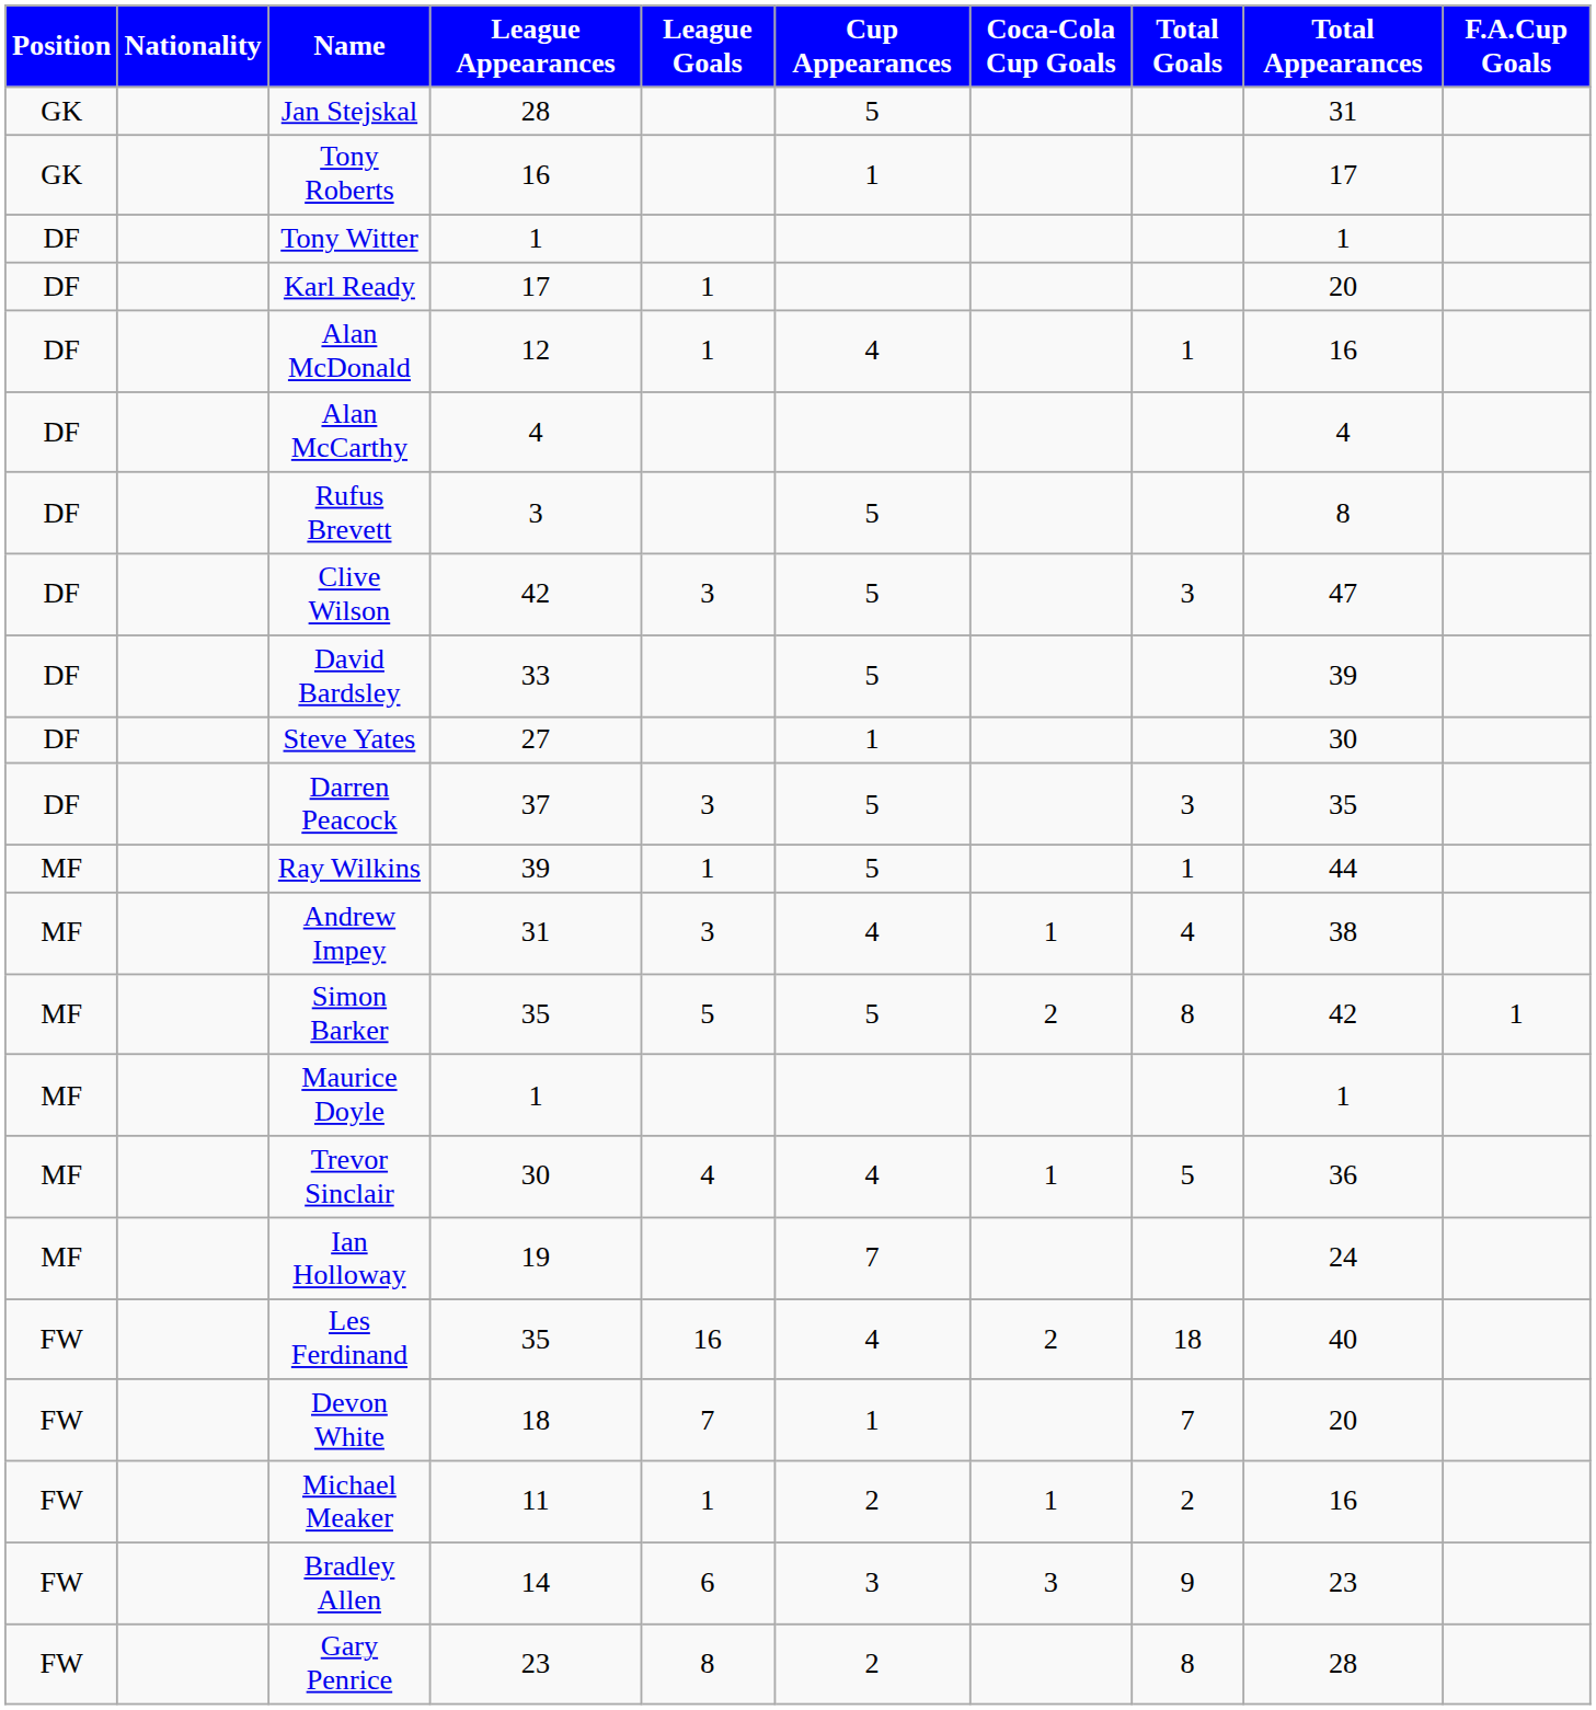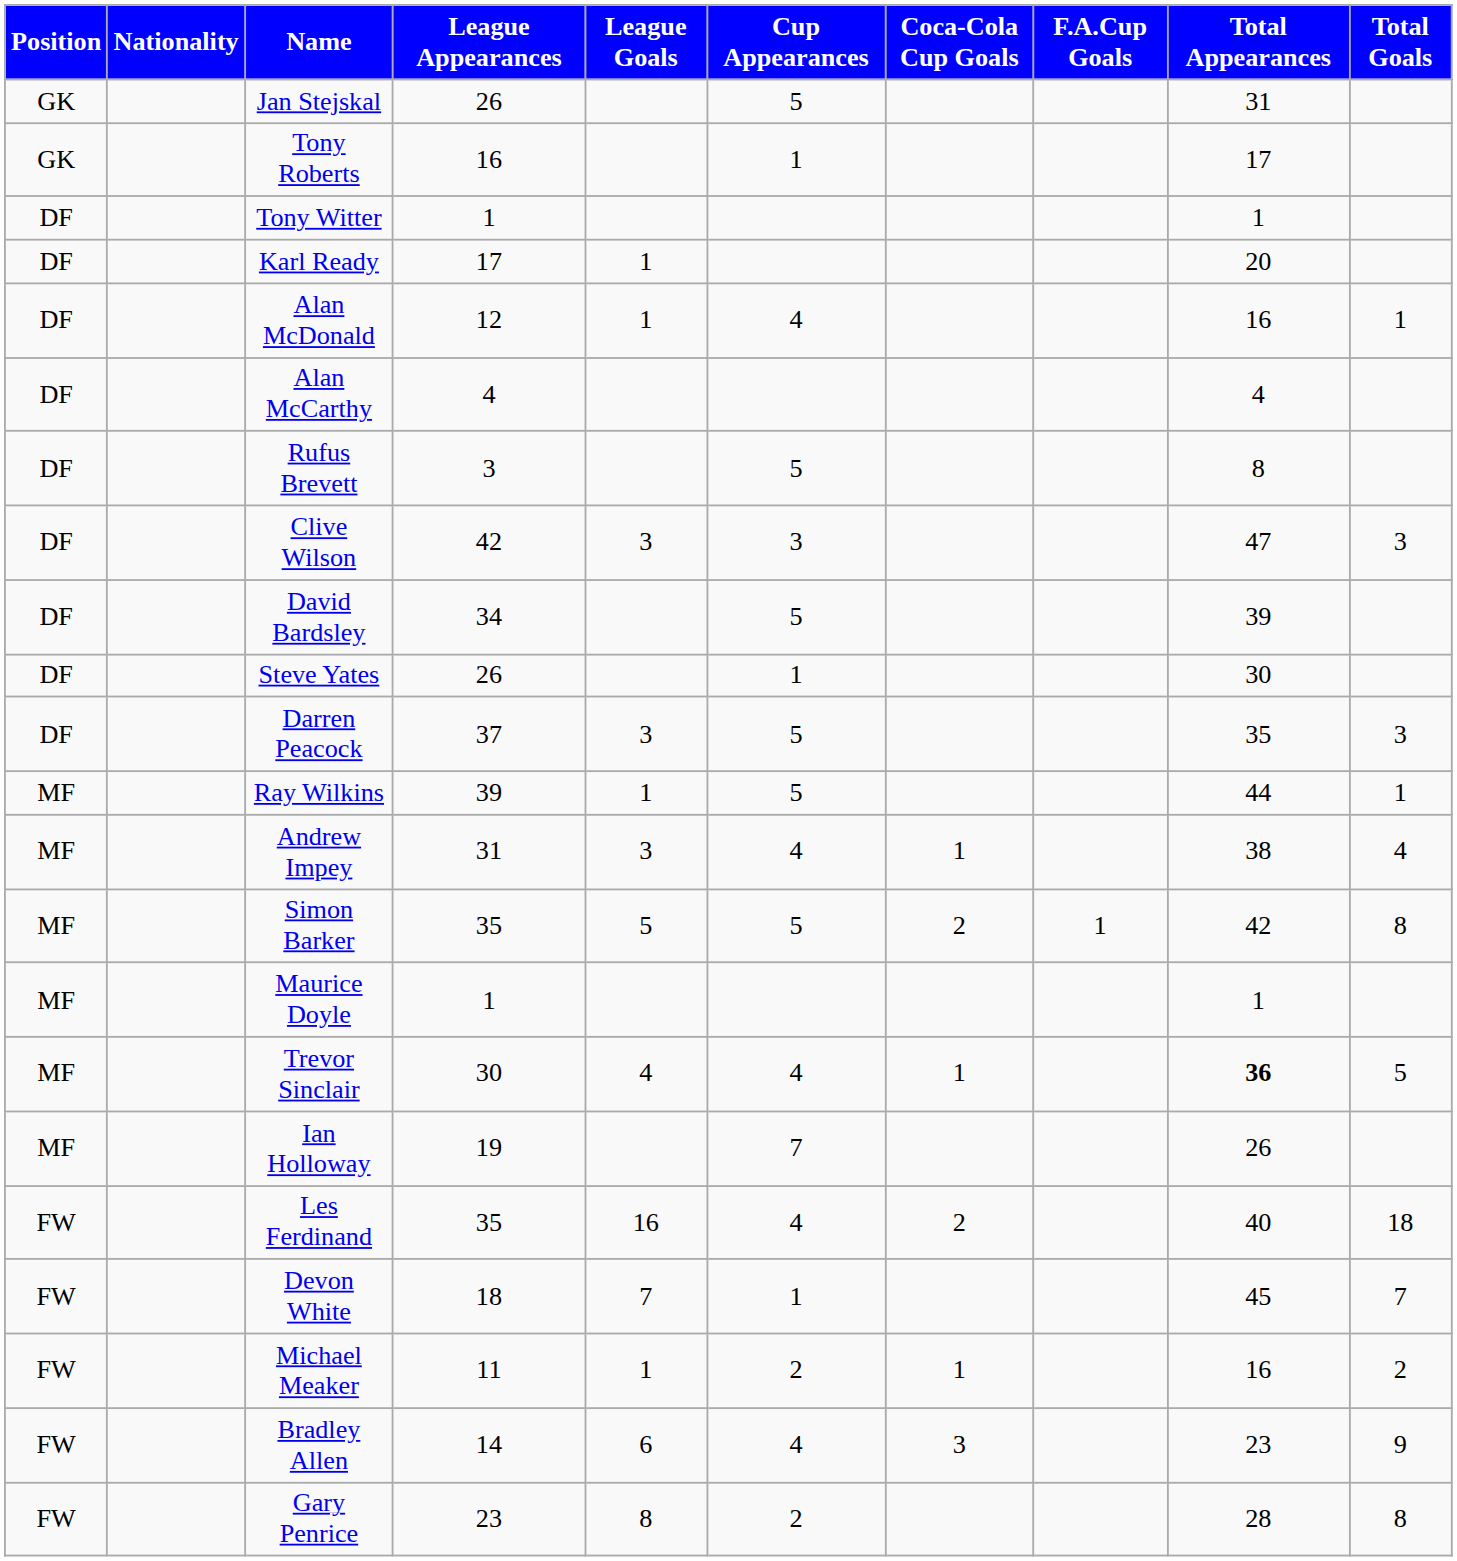 <table class="wikitable" style="text-align:center; font-size:90%; width:90%;">
 <tr>
 <th style="background:#0000FF; color:#FFFFFF; text-align:center;">Position</th>
 <th style="background:#0000FF; color:#FFFFFF; text-align:center;">Nationality</th>
 <th style="background:#0000FF; color:#FFFFFF; text-align:center;"><strong>Name</strong></th>
 <th style="background:#0000FF; color:#FFFFFF; text-align:center;">League Appearances</th>
 <th style="background:#0000FF; color:#FFFFFF; text-align:center;">League Goals</th>
 <th style="background:#0000FF; color:#FFFFFF; text-align:center;">Cup Appearances</th>
 <th style="background:#0000FF; color:#FFFFFF; text-align:center;">Coca-Cola Cup Goals</th>
+<th style="background:#0000FF; color:#FFFFFF; text-align:center;">F.A.Cup Goals</th>
+<th style="background:#0000FF; color:#FFFFFF; text-align:center;">Total Appearances</th>
 <th style="background:#0000FF; color:#FFFFFF; text-align:center;">Total Goals</th>
-<th style="background:#0000FF; color:#FFFFFF; text-align:center;">Total Appearances</th>
-<th style="background:#0000FF; color:#FFFFFF; text-align:center;">F.A.Cup Goals</th>
 </tr>
 <tr>
 <td>GK</td>
 <td></td>
 <td><a href='#'>Jan Stejskal</a></td>
-<td>28</td>
+<td>26</td>
 <td></td>
 <td>5</td>
 <td></td>
 <td></td>
 <td>31</td>
 <td></td>
 </tr>
 <tr>
 <td>GK</td>
 <td></td>
 <td><a href='#'>Tony Roberts</a></td>
 <td>16</td>
 <td></td>
 <td>1</td>
 <td></td>
 <td></td>
 <td>17</td>
 <td></td>
 </tr>
 <tr>
 <td>DF</td>
 <td></td>
 <td><a href='#'>Tony Witter</a></td>
 <td>1</td>
 <td></td>
 <td></td>
 <td></td>
 <td></td>
 <td>1</td>
 <td></td>
 </tr>
 <tr>
 <td>DF</td>
 <td></td>
 <td><a href='#'>Karl Ready</a></td>
 <td>17</td>
 <td>1</td>
 <td></td>
 <td></td>
 <td></td>
 <td>20</td>
 <td></td>
 </tr>
 <tr>
 <td>DF</td>
 <td></td>
 <td><a href='#'>Alan McDonald</a></td>
 <td>12</td>
 <td>1</td>
 <td>4</td>
 <td></td>
+<td></td>
+<td>16</td>
 <td>1</td>
-<td>16</td>
-<td></td>
 </tr>
 <tr>
 <td>DF</td>
 <td></td>
 <td><a href='#'>Alan McCarthy</a></td>
 <td>4</td>
 <td></td>
 <td></td>
 <td></td>
 <td></td>
 <td>4</td>
 <td></td>
 </tr>
 <tr>
 <td>DF</td>
 <td></td>
 <td><a href='#'>Rufus Brevett</a></td>
 <td>3</td>
 <td></td>
 <td>5</td>
 <td></td>
 <td></td>
 <td>8</td>
 <td></td>
 </tr>
 <tr>
 <td>DF</td>
 <td></td>
 <td><a href='#'>Clive Wilson</a></td>
 <td>42</td>
 <td>3</td>
-<td>5</td>
+<td>3</td>
 <td></td>
+<td></td>
+<td>47</td>
 <td>3</td>
-<td>47</td>
-<td></td>
 </tr>
 <tr>
 <td>DF</td>
 <td></td>
 <td><a href='#'>David Bardsley</a></td>
-<td>33</td>
+<td>34</td>
 <td></td>
 <td>5</td>
 <td></td>
 <td></td>
 <td>39</td>
 <td></td>
 </tr>
 <tr>
 <td>DF</td>
 <td></td>
 <td><a href='#'>Steve Yates</a></td>
-<td>27</td>
+<td>26</td>
 <td></td>
 <td>1</td>
 <td></td>
 <td></td>
 <td>30</td>
 <td></td>
 </tr>
 <tr>
 <td>DF</td>
 <td></td>
 <td><a href='#'>Darren Peacock</a></td>
 <td>37</td>
 <td>3</td>
 <td>5</td>
 <td></td>
+<td></td>
+<td>35</td>
 <td>3</td>
-<td>35</td>
-<td></td>
 </tr>
 <tr>
 <td>MF</td>
 <td></td>
 <td><a href='#'>Ray Wilkins</a></td>
 <td>39</td>
 <td>1</td>
 <td>5</td>
 <td></td>
+<td></td>
+<td>44</td>
 <td>1</td>
-<td>44</td>
-<td></td>
 </tr>
 <tr>
 <td>MF</td>
 <td></td>
 <td><a href='#'>Andrew Impey</a></td>
 <td>31</td>
 <td>3</td>
 <td>4</td>
 <td>1</td>
+<td></td>
+<td>38</td>
 <td>4</td>
-<td>38</td>
-<td></td>
 </tr>
 <tr>
 <td>MF</td>
 <td></td>
 <td><a href='#'>Simon Barker</a></td>
 <td>35</td>
 <td>5</td>
 <td>5</td>
 <td>2</td>
+<td>1</td>
+<td>42</td>
 <td>8</td>
-<td>42</td>
-<td>1</td>
 </tr>
 <tr>
 <td>MF</td>
 <td></td>
 <td><a href='#'>Maurice Doyle</a></td>
 <td>1</td>
 <td></td>
 <td></td>
 <td></td>
 <td></td>
 <td>1</td>
 <td></td>
 </tr>
 <tr>
 <td>MF</td>
 <td></td>
 <td><a href='#'>Trevor Sinclair</a></td>
 <td>30</td>
 <td>4</td>
 <td>4</td>
 <td>1</td>
+<td></td>
+<td><strong>36</strong></td>
 <td>5</td>
-<td>36</td>
-<td></td>
 </tr>
 <tr>
 <td>MF</td>
 <td></td>
 <td><a href='#'>Ian Holloway</a></td>
 <td>19</td>
 <td></td>
 <td>7</td>
 <td></td>
 <td></td>
-<td>24</td>
+<td>26</td>
 <td></td>
 </tr>
 <tr>
 <td>FW</td>
 <td></td>
 <td><a href='#'>Les Ferdinand</a></td>
 <td>35</td>
 <td>16</td>
 <td>4</td>
 <td>2</td>
+<td></td>
+<td>40</td>
 <td>18</td>
-<td>40</td>
-<td></td>
 </tr>
 <tr>
 <td>FW</td>
 <td></td>
 <td><a href='#'>Devon White</a></td>
 <td>18</td>
 <td>7</td>
 <td>1</td>
 <td></td>
+<td></td>
+<td>45</td>
 <td>7</td>
-<td>20</td>
-<td></td>
 </tr>
 <tr>
 <td>FW</td>
 <td></td>
 <td><a href='#'>Michael Meaker</a></td>
 <td>11</td>
 <td>1</td>
 <td>2</td>
 <td>1</td>
+<td></td>
+<td>16</td>
 <td>2</td>
-<td>16</td>
-<td></td>
 </tr>
 <tr>
 <td>FW</td>
 <td></td>
 <td><a href='#'>Bradley Allen</a></td>
 <td>14</td>
 <td>6</td>
+<td>4</td>
 <td>3</td>
-<td>3</td>
+<td></td>
+<td>23</td>
 <td>9</td>
-<td>23</td>
-<td></td>
 </tr>
 <tr>
 <td>FW</td>
 <td></td>
 <td><a href='#'>Gary Penrice</a></td>
 <td>23</td>
 <td>8</td>
 <td>2</td>
 <td></td>
+<td></td>
+<td>28</td>
 <td>8</td>
-<td>28</td>
-<td></td>
 </tr>
 </table>
